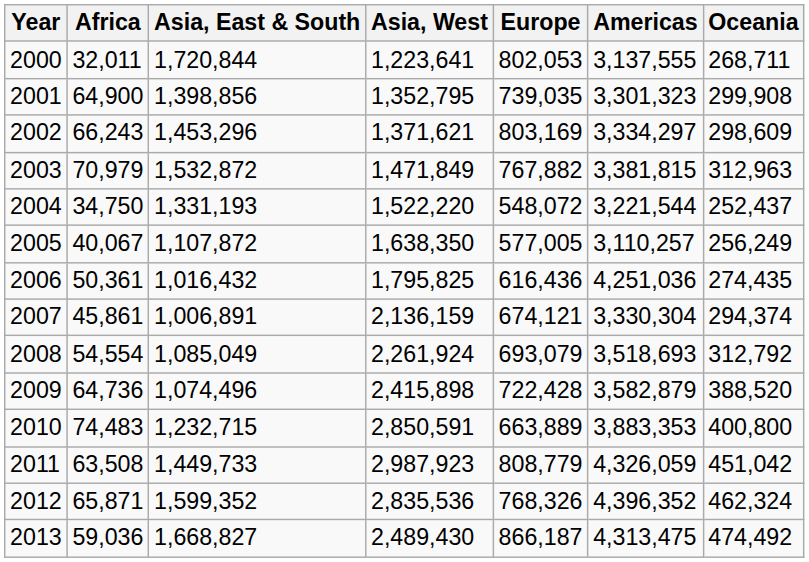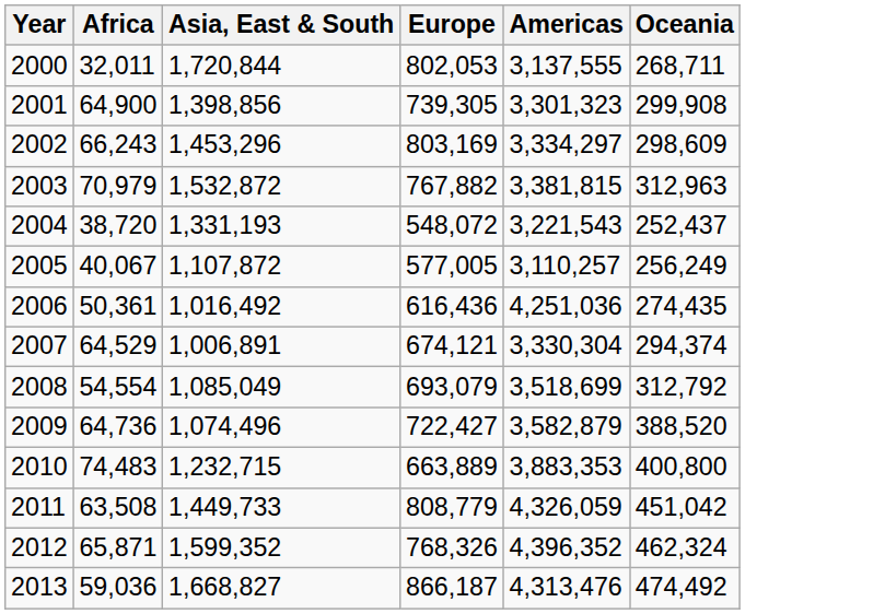 <table class="wikitable">
 <tr>
 <th><strong>Year</strong></th>
 <th><strong>Africa</strong></th>
 <th><strong>Asia, East & South</strong></th>
-<th><strong>Asia, West</strong></th>
 <th><strong>Europe</strong></th>
 <th><strong>Americas</strong></th>
 <th><strong>Oceania</strong></th>
 </tr>
 <tr>
 <td>2000</td>
 <td>32,011</td>
 <td>1,720,844</td>
-<td>1,223,641</td>
 <td>802,053</td>
 <td>3,137,555</td>
 <td>268,711</td>
 </tr>
 <tr>
 <td>2001</td>
 <td>64,900</td>
 <td>1,398,856</td>
-<td>1,352,795</td>
-<td>739,035</td>
+<td>739,305</td>
 <td>3,301,323</td>
 <td>299,908</td>
 </tr>
 <tr>
 <td>2002</td>
 <td>66,243</td>
 <td>1,453,296</td>
-<td>1,371,621</td>
 <td>803,169</td>
 <td>3,334,297</td>
 <td>298,609</td>
 </tr>
 <tr>
 <td>2003</td>
 <td>70,979</td>
 <td>1,532,872</td>
-<td>1,471,849</td>
 <td>767,882</td>
 <td>3,381,815</td>
 <td>312,963</td>
 </tr>
 <tr>
 <td>2004</td>
-<td>34,750</td>
+<td>38,720</td>
 <td>1,331,193</td>
-<td>1,522,220</td>
 <td>548,072</td>
-<td>3,221,544</td>
+<td>3,221,543</td>
 <td>252,437</td>
 </tr>
 <tr>
 <td>2005</td>
 <td>40,067</td>
 <td>1,107,872</td>
-<td>1,638,350</td>
 <td>577,005</td>
 <td>3,110,257</td>
 <td>256,249</td>
 </tr>
 <tr>
 <td>2006</td>
 <td>50,361</td>
-<td>1,016,432</td>
-<td>1,795,825</td>
+<td>1,016,492</td>
 <td>616,436</td>
 <td>4,251,036</td>
 <td>274,435</td>
 </tr>
 <tr>
 <td>2007</td>
-<td>45,861</td>
+<td>64,529</td>
 <td>1,006,891</td>
-<td>2,136,159</td>
 <td>674,121</td>
 <td>3,330,304</td>
 <td>294,374</td>
 </tr>
 <tr>
 <td>2008</td>
 <td>54,554</td>
 <td>1,085,049</td>
-<td>2,261,924</td>
 <td>693,079</td>
-<td>3,518,693</td>
+<td>3,518,699</td>
 <td>312,792</td>
 </tr>
 <tr>
 <td>2009</td>
 <td>64,736</td>
 <td>1,074,496</td>
-<td>2,415,898</td>
-<td>722,428</td>
+<td>722,427</td>
 <td>3,582,879</td>
 <td>388,520</td>
 </tr>
 <tr>
 <td>2010</td>
 <td>74,483</td>
 <td>1,232,715</td>
-<td>2,850,591</td>
 <td>663,889</td>
 <td>3,883,353</td>
 <td>400,800</td>
 </tr>
 <tr>
 <td>2011</td>
 <td>63,508</td>
 <td>1,449,733</td>
-<td>2,987,923</td>
 <td>808,779</td>
 <td>4,326,059</td>
 <td>451,042</td>
 </tr>
 <tr>
 <td>2012</td>
 <td>65,871</td>
 <td>1,599,352</td>
-<td>2,835,536</td>
 <td>768,326</td>
 <td>4,396,352</td>
 <td>462,324</td>
 </tr>
 <tr>
 <td>2013</td>
 <td>59,036</td>
 <td>1,668,827</td>
-<td>2,489,430</td>
 <td>866,187</td>
-<td>4,313,475</td>
+<td>4,313,476</td>
 <td>474,492</td>
 </tr>
 </table>
